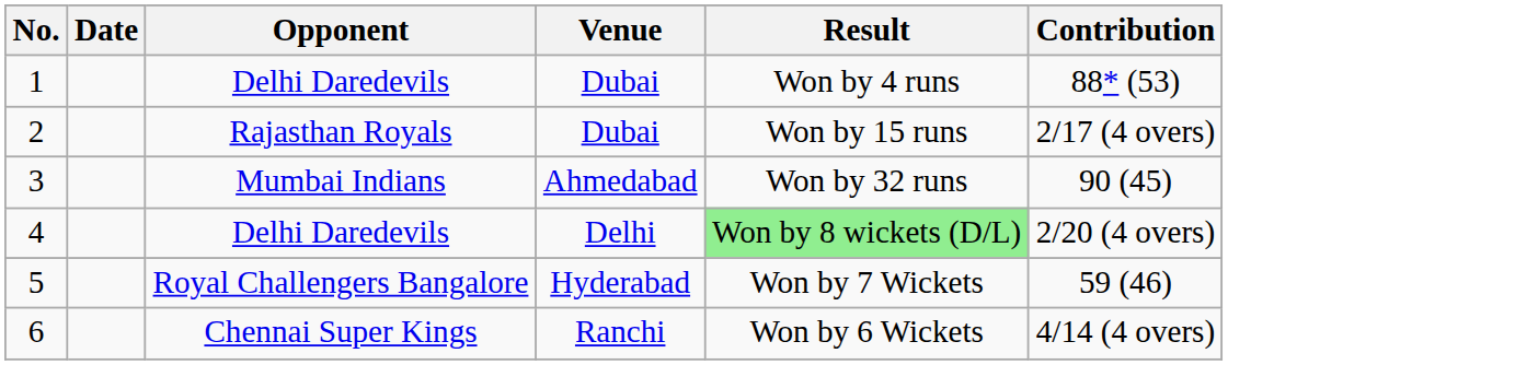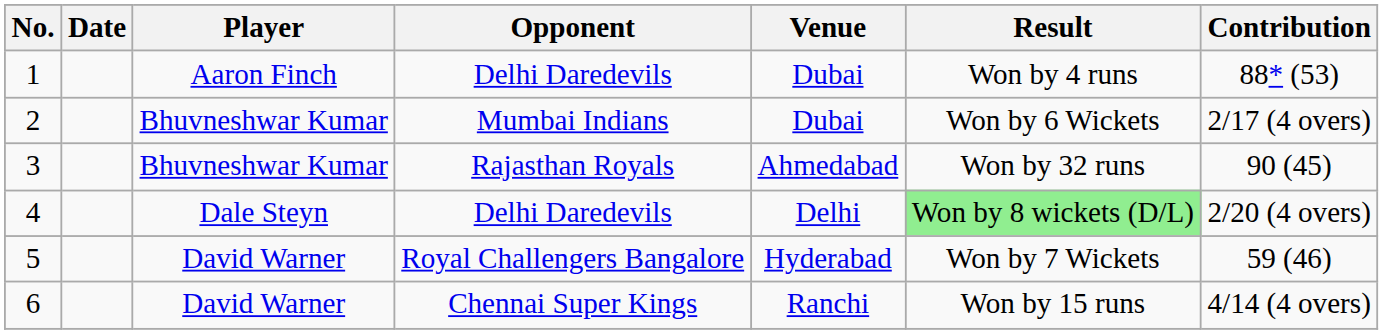 <table class="wikitable" style="text-align:center">
 <tr>
 <th>No.</th>
 <th>Date</th>
+<th>Player</th>
 <th>Opponent</th>
 <th>Venue</th>
 <th>Result</th>
 <th>Contribution</th>
 </tr>
 <tr>
 <td>1</td>
 <td></td>
+<td><a href='#'>Aaron Finch</a></td>
 <td><a href='#'>Delhi Daredevils</a></td>
 <td><a href='#'>Dubai</a></td>
 <td>Won by 4 runs</td>
 <td>88<a href='#'>*</a> (53)</td>
 </tr>
 <tr>
 <td>2</td>
 <td></td>
-<td><a href='#'>Rajasthan Royals</a></td>
+<td><a href='#'>Bhuvneshwar Kumar</a></td>
+<td><a href='#'>Mumbai Indians</a></td>
 <td><a href='#'>Dubai</a></td>
-<td>Won by 15 runs</td>
+<td>Won by 6 Wickets</td>
 <td>2/17 (4 overs)</td>
 </tr>
 <tr>
 <td>3</td>
 <td></td>
-<td><a href='#'>Mumbai Indians</a></td>
+<td><a href='#'>Bhuvneshwar Kumar</a></td>
+<td><a href='#'>Rajasthan Royals</a></td>
 <td><a href='#'>Ahmedabad</a></td>
 <td>Won by 32 runs</td>
 <td>90 (45)</td>
 </tr>
 <tr>
 <td>4</td>
 <td></td>
+<td><a href='#'>Dale Steyn</a></td>
 <td><a href='#'>Delhi Daredevils</a></td>
 <td><a href='#'>Delhi</a></td>
 <td style="background: lightgreen;">Won by 8 wickets (D/L)</td>
 <td>2/20 (4 overs)</td>
 </tr>
 <tr>
 <td>5</td>
 <td></td>
+<td><a href='#'>David Warner</a></td>
 <td><a href='#'>Royal Challengers Bangalore</a></td>
 <td><a href='#'>Hyderabad</a></td>
 <td>Won by 7 Wickets</td>
 <td>59 (46)</td>
 </tr>
 <tr>
 <td>6</td>
 <td></td>
+<td><a href='#'>David Warner</a></td>
 <td><a href='#'>Chennai Super Kings</a></td>
 <td><a href='#'>Ranchi</a></td>
-<td>Won by 6 Wickets</td>
+<td>Won by 15 runs</td>
 <td>4/14 (4 overs)</td>
 </tr>
 </table>
